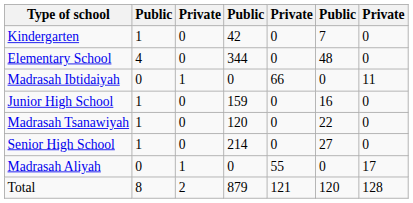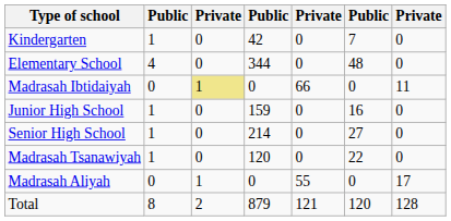 <table class="wikitable">
 <tr>
 <th>Type of school</th>
 <th>Public</th>
 <th>Private</th>
 <th>Public</th>
 <th>Private</th>
 <th>Public</th>
 <th>Private</th>
 </tr>
 <tr>
 <td><a href='#'>Kindergarten</a></td>
 <td>1</td>
 <td>0</td>
 <td>42</td>
 <td>0</td>
 <td>7</td>
 <td>0</td>
 </tr>
 <tr>
 <td><a href='#'>Elementary School</a></td>
 <td>4</td>
 <td>0</td>
 <td>344</td>
 <td>0</td>
 <td>48</td>
 <td>0</td>
 </tr>
 <tr>
 <td><a href='#'>Madrasah Ibtidaiyah</a></td>
 <td>0</td>
-<td>1</td>
+<td style="background: khaki;">1</td>
 <td>0</td>
 <td>66</td>
 <td>0</td>
 <td>11</td>
 </tr>
 <tr>
 <td><a href='#'>Junior High School</a></td>
 <td>1</td>
 <td>0</td>
 <td>159</td>
 <td>0</td>
 <td>16</td>
 <td>0</td>
 </tr>
 <tr>
+<td><a href='#'>Senior High School</a></td>
+<td>1</td>
+<td>0</td>
+<td>214</td>
+<td>0</td>
+<td>27</td>
+<td>0</td>
+</tr>
+<tr>
 <td><a href='#'>Madrasah Tsanawiyah</a></td>
 <td>1</td>
 <td>0</td>
 <td>120</td>
 <td>0</td>
 <td>22</td>
-<td>0</td>
-</tr>
-<tr>
-<td><a href='#'>Senior High School</a></td>
-<td>1</td>
-<td>0</td>
-<td>214</td>
-<td>0</td>
-<td>27</td>
 <td>0</td>
 </tr>
 <tr>
 <td><a href='#'>Madrasah Aliyah</a></td>
 <td>0</td>
 <td>1</td>
 <td>0</td>
 <td>55</td>
 <td>0</td>
 <td>17</td>
 </tr>
 <tr>
 <td>Total</td>
 <td>8</td>
 <td>2</td>
 <td>879</td>
 <td>121</td>
 <td>120</td>
 <td>128</td>
 </tr>
 </table>
